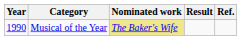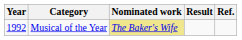 <table class="wikitable">
 <tr>
 <th>Year</th>
 <th>Category</th>
 <th>Nominated work</th>
 <th>Result</th>
 <th>Ref.</th>
 </tr>
 <tr>
-<td><a href='#'>1990</a></td>
+<td><a href='#'>1992</a></td>
 <td><a href='#'>Musical of the Year</a></td>
 <td style="background: khaki;"><em><a href='#'>The Baker's Wife</a></em></td>
 <td></td>
 <td align="center"></td>
 </tr>
 </table>
